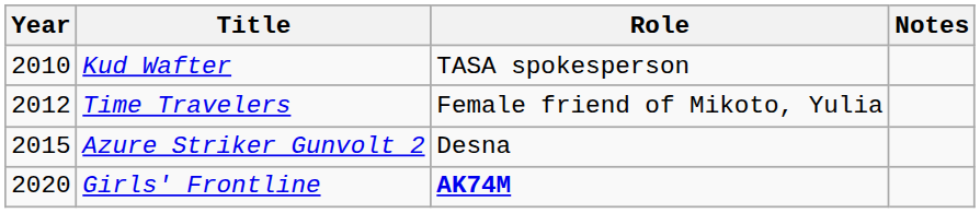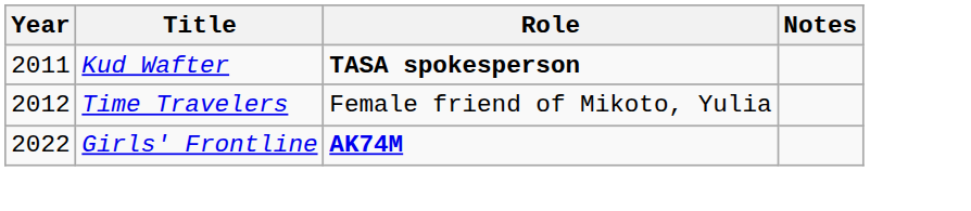 <table class="wikitable sortable">
 <tr>
 <th>Year</th>
 <th>Title</th>
 <th>Role</th>
 <th class="unsortable">Notes</th>
 </tr>
 <tr>
-<td>2010</td>
+<td>2011</td>
 <td><em><a href='#'>Kud Wafter</a></em></td>
-<td>TASA spokesperson</td>
+<td><strong>TASA spokesperson</strong></td>
 <td></td>
 </tr>
 <tr>
 <td>2012</td>
 <td><em><a href='#'>Time Travelers</a></em></td>
 <td>Female friend of Mikoto, Yulia</td>
 <td></td>
 </tr>
 <tr>
-<td>2015</td>
-<td><em><a href='#'>Azure Striker Gunvolt 2</a></em></td>
-<td>Desna</td>
-<td></td>
-</tr>
-<tr>
-<td>2020</td>
+<td>2022</td>
 <td><em><a href='#'>Girls' Frontline</a></em></td>
 <td><strong><a href='#'>AK74M</a></strong></td>
 <td></td>
 </tr>
 </table>
